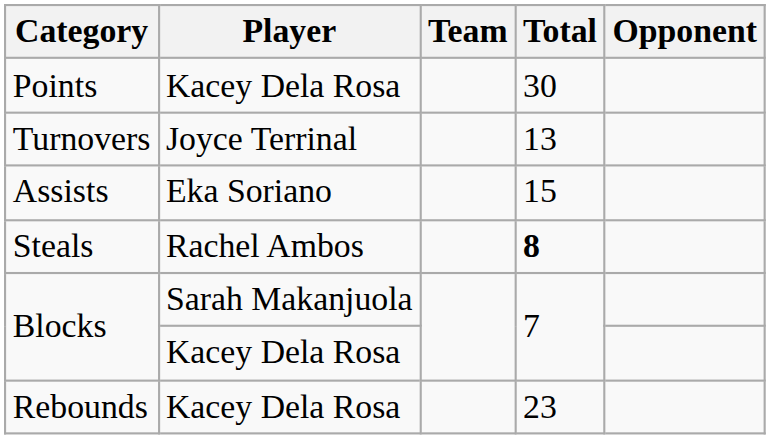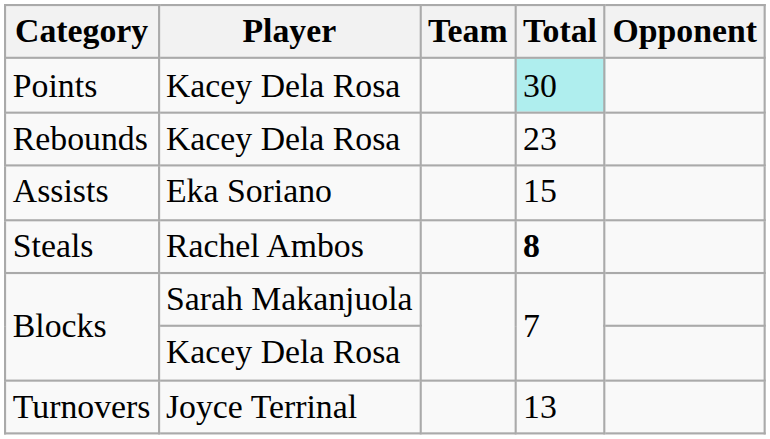 <table class="wikitable">
 <tr>
 <th>Category</th>
 <th>Player</th>
 <th>Team</th>
 <th>Total</th>
 <th>Opponent</th>
 </tr>
 <tr>
 <td>Points</td>
 <td> Kacey Dela Rosa</td>
 <td></td>
-<td>30</td>
+<td style="background: paleturquoise;">30</td>
 <td></td>
 </tr>
 <tr>
-<td>Turnovers</td>
-<td> Joyce Terrinal</td>
+<td>Rebounds</td>
+<td> Kacey Dela Rosa</td>
 <td></td>
-<td>13</td>
+<td>23</td>
 <td></td>
 </tr>
 <tr>
 <td>Assists</td>
 <td> Eka Soriano</td>
 <td></td>
 <td>15</td>
 <td></td>
 </tr>
 <tr>
 <td>Steals</td>
 <td> Rachel Ambos</td>
 <td></td>
 <td><strong>8</strong></td>
 <td></td>
 </tr>
 <tr>
 <td rowspan="2">Blocks</td>
 <td> Sarah Makanjuola</td>
 <td rowspan="2"></td>
 <td rowspan="2">7</td>
 <td></td>
 </tr>
 <tr>
 <td> Kacey Dela Rosa</td>
 <td></td>
 </tr>
 <tr>
-<td>Rebounds</td>
-<td> Kacey Dela Rosa</td>
+<td>Turnovers</td>
+<td> Joyce Terrinal</td>
 <td></td>
-<td>23</td>
+<td>13</td>
 <td></td>
 </tr>
 </table>
